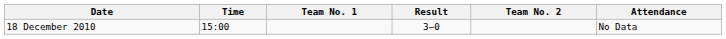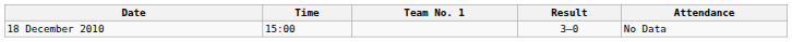 <table class="wikitable" style="text-align:left; width:80%;">
 <tr>
 <th>Date</th>
 <th>Time</th>
 <th>Team No. 1</th>
 <th>Result</th>
-<th>Team No. 2</th>
 <th>Attendance</th>
 </tr>
 <tr>
 <td>18 December 2010</td>
 <td>15:00</td>
 <td></td>
 <td style="text-align:center;">3–0</td>
-<td></td>
 <td>No Data</td>
 </tr>
 </table>
